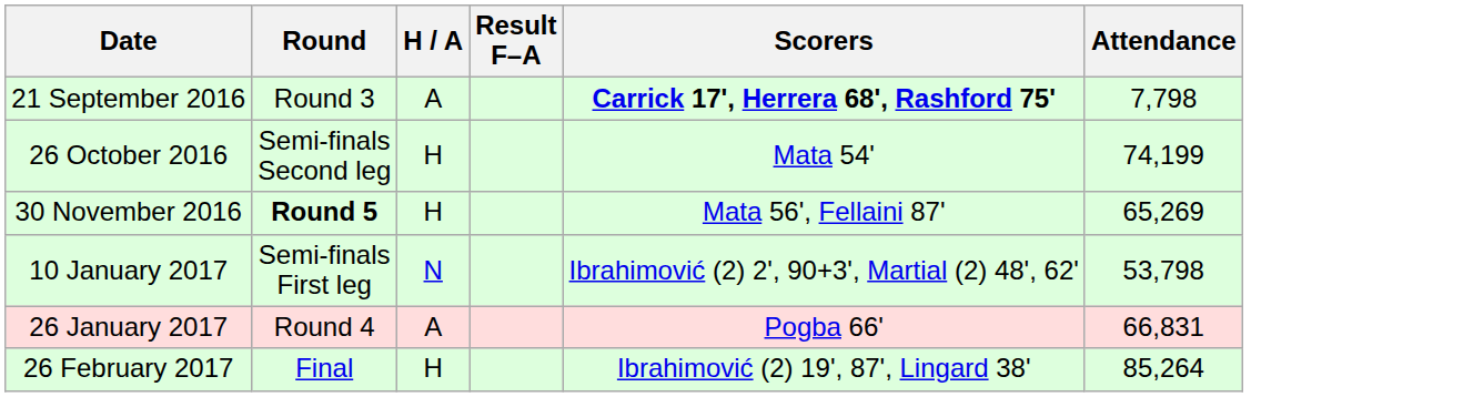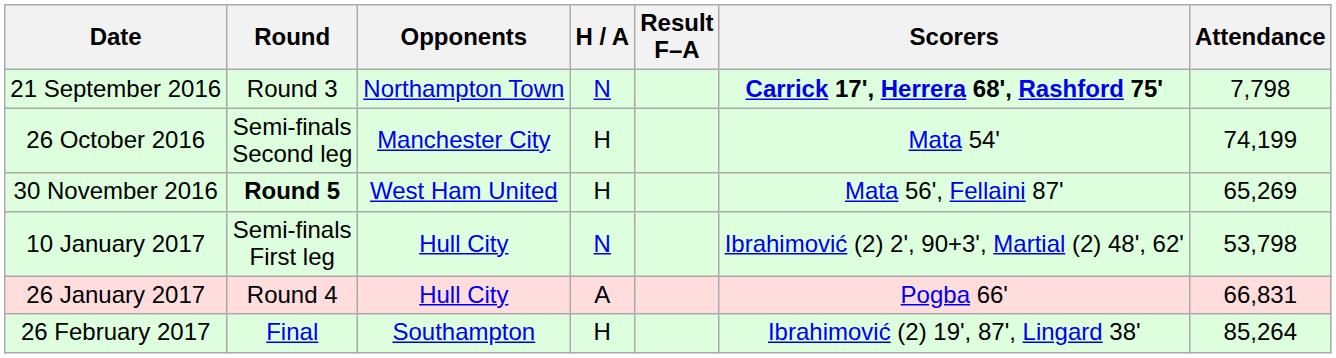 <table class="wikitable" style="text-align:center">
 <tr>
 <th>Date</th>
 <th>Round</th>
+<th>Opponents</th>
 <th>H / A</th>
 <th>Result<br>F–A</th>
 <th>Scorers</th>
 <th>Attendance</th>
 </tr>
 <tr bgcolor="#ddffdd">
 <td>21 September 2016</td>
 <td>Round 3</td>
-<td>A</td>
+<td><a href='#'>Northampton Town</a></td>
+<td><a href='#'>N</a></td>
 <td></td>
 <td><strong><a href='#'>Carrick</a> 17', <a href='#'>Herrera</a> 68', <a href='#'>Rashford</a> 75'</strong></td>
 <td>7,798</td>
 </tr>
 <tr bgcolor="#ddffdd">
 <td>26 October 2016</td>
 <td>Semi-finals<br>Second leg</td>
+<td><a href='#'>Manchester City</a></td>
 <td>H</td>
 <td></td>
 <td><a href='#'>Mata</a> 54'</td>
 <td>74,199</td>
 </tr>
 <tr bgcolor="#ddffdd">
 <td>30 November 2016</td>
 <td><strong>Round 5</strong></td>
+<td><a href='#'>West Ham United</a></td>
 <td>H</td>
 <td></td>
 <td><a href='#'>Mata</a> 56', <a href='#'>Fellaini</a> 87'</td>
 <td>65,269</td>
 </tr>
 <tr bgcolor="#ddffdd">
 <td>10 January 2017</td>
 <td>Semi-finals<br>First leg</td>
+<td><a href='#'>Hull City</a></td>
 <td><a href='#'>N</a></td>
 <td></td>
 <td><a href='#'>Ibrahimović</a> (2) 2', 90+3', <a href='#'>Martial</a> (2) 48', 62'</td>
 <td>53,798</td>
 </tr>
 <tr bgcolor=#ffdddd>
 <td>26 January 2017</td>
 <td>Round 4</td>
+<td><a href='#'>Hull City</a></td>
 <td>A</td>
 <td></td>
 <td><a href='#'>Pogba</a> 66'</td>
 <td>66,831</td>
 </tr>
 <tr bgcolor=#ddffdd>
 <td>26 February 2017</td>
 <td><a href='#'>Final</a></td>
+<td><a href='#'>Southampton</a></td>
 <td>H</td>
 <td></td>
 <td><a href='#'>Ibrahimović</a> (2) 19', 87', <a href='#'>Lingard</a> 38'</td>
 <td>85,264</td>
 </tr>
 </table>
